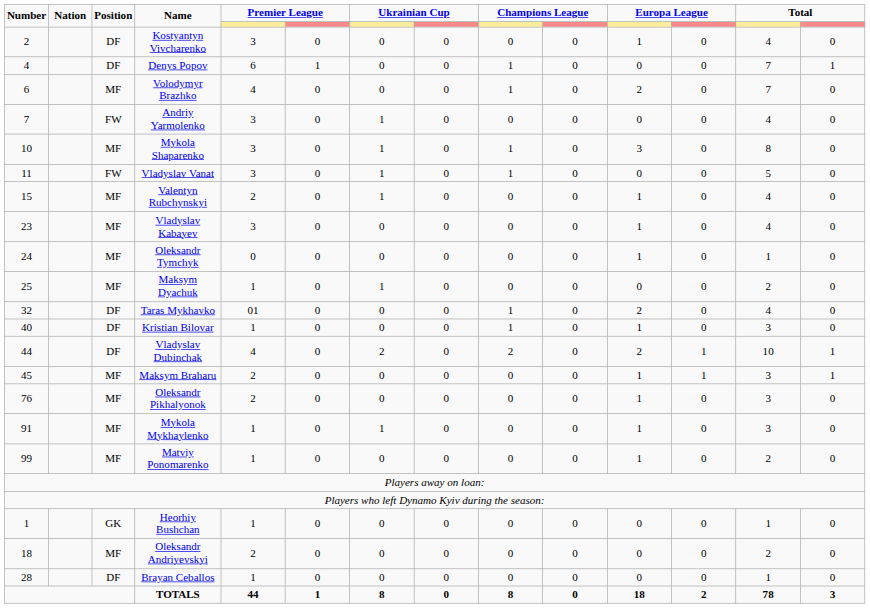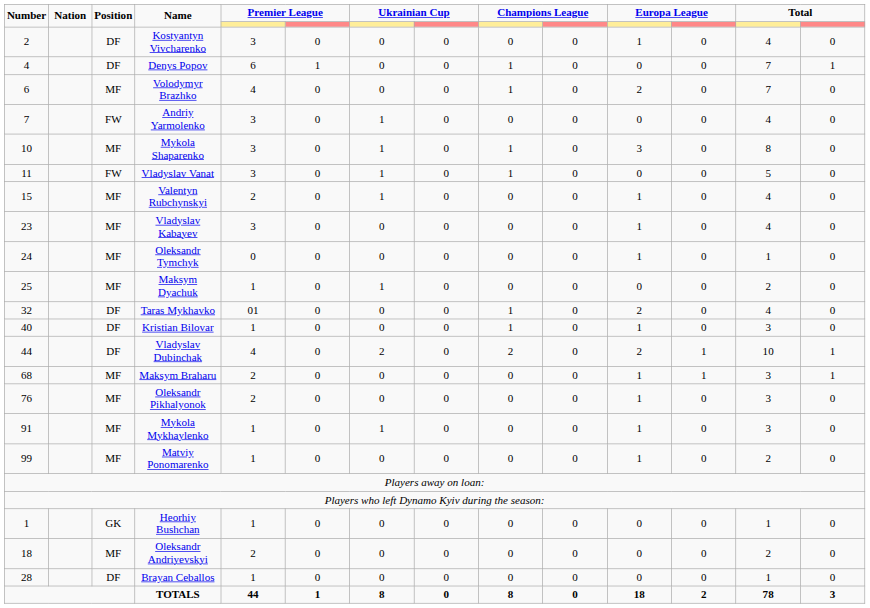 <table class="wikitable" style="font-size: 100%; text-align: center;">
 <tr>
 <td rowspan="2" width="5%" align="center"><strong>Number</strong></td>
 <td rowspan="2" width="5%" align="center"><strong>Nation</strong></td>
 <td rowspan="2" width="5%" align="center"><strong>Position</strong></td>
 <td rowspan="2" width="10%" align="center"><strong>Name</strong></td>
 <td colspan="2" align="center"><strong><a href='#'>Premier League</a></strong></td>
 <td colspan="2" align="center"><strong><a href='#'>Ukrainian Cup</a></strong></td>
 <td colspan="2" align="center"><strong><a href='#'>Champions League</a></strong></td>
 <td colspan="2" align="center"><strong><a href='#'>Europa League</a></strong></td>
 <td colspan="2" align="center"><strong>Total</strong></td>
 </tr>
 <tr>
 <th width=60 style="background: #FFEE99"></th>
 <th width=60 style="background: #FF8888"></th>
 <th width=60 style="background: #FFEE99"></th>
 <th width=60 style="background: #FF8888"></th>
 <th width=60 style="background: #FFEE99"></th>
 <th width=60 style="background: #FF8888"></th>
 <th width=60 style="background: #FFEE99"></th>
 <th width=60 style="background: #FF8888"></th>
 <th width=60 style="background: #FFEE99"></th>
 <th width=60 style="background: #FF8888"></th>
 </tr>
 <tr>
 <td>2</td>
 <td></td>
 <td>DF</td>
 <td><a href='#'>Kostyantyn Vivcharenko</a></td>
 <td>3</td>
 <td>0</td>
 <td>0</td>
 <td>0</td>
 <td>0</td>
 <td>0</td>
 <td>1</td>
 <td>0</td>
 <td>4</td>
 <td>0</td>
 </tr>
 <tr>
 <td>4</td>
 <td></td>
 <td>DF</td>
 <td><a href='#'>Denys Popov</a></td>
 <td>6</td>
 <td>1</td>
 <td>0</td>
 <td>0</td>
 <td>1</td>
 <td>0</td>
 <td>0</td>
 <td>0</td>
 <td>7</td>
 <td>1</td>
 </tr>
 <tr>
 <td>6</td>
 <td></td>
 <td>MF</td>
 <td><a href='#'>Volodymyr Brazhko</a></td>
 <td>4</td>
 <td>0</td>
 <td>0</td>
 <td>0</td>
 <td>1</td>
 <td>0</td>
 <td>2</td>
 <td>0</td>
 <td>7</td>
 <td>0</td>
 </tr>
 <tr>
 <td>7</td>
 <td></td>
 <td>FW</td>
 <td><a href='#'>Andriy Yarmolenko</a></td>
 <td>3</td>
 <td>0</td>
 <td>1</td>
 <td>0</td>
 <td>0</td>
 <td>0</td>
 <td>0</td>
 <td>0</td>
 <td>4</td>
 <td>0</td>
 </tr>
 <tr>
 <td>10</td>
 <td></td>
 <td>MF</td>
 <td><a href='#'>Mykola Shaparenko</a></td>
 <td>3</td>
 <td>0</td>
 <td>1</td>
 <td>0</td>
 <td>1</td>
 <td>0</td>
 <td>3</td>
 <td>0</td>
 <td>8</td>
 <td>0</td>
 </tr>
 <tr>
 <td>11</td>
 <td></td>
 <td>FW</td>
 <td><a href='#'>Vladyslav Vanat</a></td>
 <td>3</td>
 <td>0</td>
 <td>1</td>
 <td>0</td>
 <td>1</td>
 <td>0</td>
 <td>0</td>
 <td>0</td>
 <td>5</td>
 <td>0</td>
 </tr>
 <tr>
 <td>15</td>
 <td></td>
 <td>MF</td>
 <td><a href='#'>Valentyn Rubchynskyi</a></td>
 <td>2</td>
 <td>0</td>
 <td>1</td>
 <td>0</td>
 <td>0</td>
 <td>0</td>
 <td>1</td>
 <td>0</td>
 <td>4</td>
 <td>0</td>
 </tr>
 <tr>
 <td>23</td>
 <td></td>
 <td>MF</td>
 <td><a href='#'>Vladyslav Kabayev</a></td>
 <td>3</td>
 <td>0</td>
 <td>0</td>
 <td>0</td>
 <td>0</td>
 <td>0</td>
 <td>1</td>
 <td>0</td>
 <td>4</td>
 <td>0</td>
 </tr>
 <tr>
 <td>24</td>
 <td></td>
 <td>MF</td>
 <td><a href='#'>Oleksandr Tymchyk</a></td>
 <td>0</td>
 <td>0</td>
 <td>0</td>
 <td>0</td>
 <td>0</td>
 <td>0</td>
 <td>1</td>
 <td>0</td>
 <td>1</td>
 <td>0</td>
 </tr>
 <tr>
 <td>25</td>
 <td></td>
 <td>MF</td>
 <td><a href='#'>Maksym Dyachuk</a></td>
 <td>1</td>
 <td>0</td>
 <td>1</td>
 <td>0</td>
 <td>0</td>
 <td>0</td>
 <td>0</td>
 <td>0</td>
 <td>2</td>
 <td>0</td>
 </tr>
 <tr>
 <td>32</td>
 <td></td>
 <td>DF</td>
 <td><a href='#'>Taras Mykhavko</a></td>
 <td>01</td>
 <td>0</td>
 <td>0</td>
 <td>0</td>
 <td>1</td>
 <td>0</td>
 <td>2</td>
 <td>0</td>
 <td>4</td>
 <td>0</td>
 </tr>
 <tr>
 <td>40</td>
 <td></td>
 <td>DF</td>
 <td><a href='#'>Kristian Bilovar</a></td>
 <td>1</td>
 <td>0</td>
 <td>0</td>
 <td>0</td>
 <td>1</td>
 <td>0</td>
 <td>1</td>
 <td>0</td>
 <td>3</td>
 <td>0</td>
 </tr>
 <tr>
 <td>44</td>
 <td></td>
 <td>DF</td>
 <td><a href='#'>Vladyslav Dubinchak</a></td>
 <td>4</td>
 <td>0</td>
 <td>2</td>
 <td>0</td>
 <td>2</td>
 <td>0</td>
 <td>2</td>
 <td>1</td>
 <td>10</td>
 <td>1</td>
 </tr>
 <tr>
-<td>45</td>
+<td>68</td>
 <td></td>
 <td>MF</td>
 <td><a href='#'>Maksym Braharu</a></td>
 <td>2</td>
 <td>0</td>
 <td>0</td>
 <td>0</td>
 <td>0</td>
 <td>0</td>
 <td>1</td>
 <td>1</td>
 <td>3</td>
 <td>1</td>
 </tr>
 <tr>
 <td>76</td>
 <td></td>
 <td>MF</td>
 <td><a href='#'>Oleksandr Pikhalyonok</a></td>
 <td>2</td>
 <td>0</td>
 <td>0</td>
 <td>0</td>
 <td>0</td>
 <td>0</td>
 <td>1</td>
 <td>0</td>
 <td>3</td>
 <td>0</td>
 </tr>
 <tr>
 <td>91</td>
 <td></td>
 <td>MF</td>
 <td><a href='#'>Mykola Mykhaylenko</a></td>
 <td>1</td>
 <td>0</td>
 <td>1</td>
 <td>0</td>
 <td>0</td>
 <td>0</td>
 <td>1</td>
 <td>0</td>
 <td>3</td>
 <td>0</td>
 </tr>
 <tr>
 <td>99</td>
 <td></td>
 <td>MF</td>
 <td><a href='#'>Matviy Ponomarenko</a></td>
 <td>1</td>
 <td>0</td>
 <td>0</td>
 <td>0</td>
 <td>0</td>
 <td>0</td>
 <td>1</td>
 <td>0</td>
 <td>2</td>
 <td>0</td>
 </tr>
 <tr>
 <td colspan="16"><em>Players away on loan:</em></td>
 </tr>
 <tr>
 <td colspan="16"><em>Players who left Dynamo Kyiv during the season:</em></td>
 </tr>
 <tr>
 <td>1</td>
 <td></td>
 <td>GK</td>
 <td><a href='#'>Heorhiy Bushchan</a></td>
 <td>1</td>
 <td>0</td>
 <td>0</td>
 <td>0</td>
 <td>0</td>
 <td>0</td>
 <td>0</td>
 <td>0</td>
 <td>1</td>
 <td>0</td>
 </tr>
 <tr>
 <td>18</td>
 <td></td>
 <td>MF</td>
 <td><a href='#'>Oleksandr Andriyevskyi</a></td>
 <td>2</td>
 <td>0</td>
 <td>0</td>
 <td>0</td>
 <td>0</td>
 <td>0</td>
 <td>0</td>
 <td>0</td>
 <td>2</td>
 <td>0</td>
 </tr>
 <tr>
 <td>28</td>
 <td></td>
 <td>DF</td>
 <td><a href='#'>Brayan Ceballos</a></td>
 <td>1</td>
 <td>0</td>
 <td>0</td>
 <td>0</td>
 <td>0</td>
 <td>0</td>
 <td>0</td>
 <td>0</td>
 <td>1</td>
 <td>0</td>
 </tr>
 <tr>
 <td colspan="3"></td>
 <td><strong>TOTALS</strong></td>
 <td><strong>44</strong></td>
 <td><strong>1</strong></td>
 <td><strong>8</strong></td>
 <td><strong>0</strong></td>
 <td><strong>8</strong></td>
 <td><strong>0</strong></td>
 <td><strong>18</strong></td>
 <td><strong>2</strong></td>
 <td><strong>78</strong></td>
 <td><strong>3</strong></td>
 </tr>
 </table>
